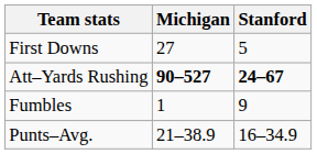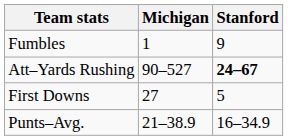 <table class="wikitable">
 <tr>
 <th>Team stats</th>
 <th>Michigan</th>
 <th>Stanford</th>
 </tr>
 <tr>
+<td>Fumbles</td>
+<td>1</td>
+<td>9</td>
+</tr>
+<tr>
+<td>Att–Yards Rushing</td>
+<td>90–527</td>
+<td><strong>24–67</strong></td>
+</tr>
+<tr>
 <td>First Downs</td>
 <td>27</td>
 <td>5</td>
-</tr>
-<tr>
-<td>Att–Yards Rushing</td>
-<td><strong>90–527</strong></td>
-<td><strong>24–67</strong></td>
-</tr>
-<tr>
-<td>Fumbles</td>
-<td>1</td>
-<td>9</td>
 </tr>
 <tr>
 <td>Punts–Avg.</td>
 <td>21–38.9</td>
 <td>16–34.9</td>
 </tr>
 </table>
